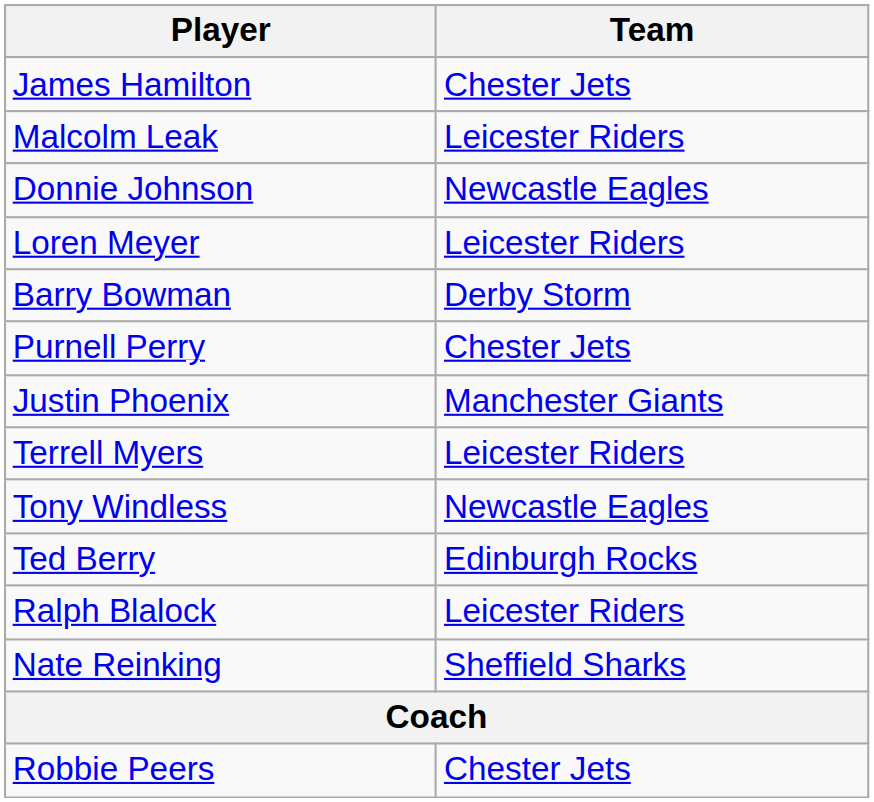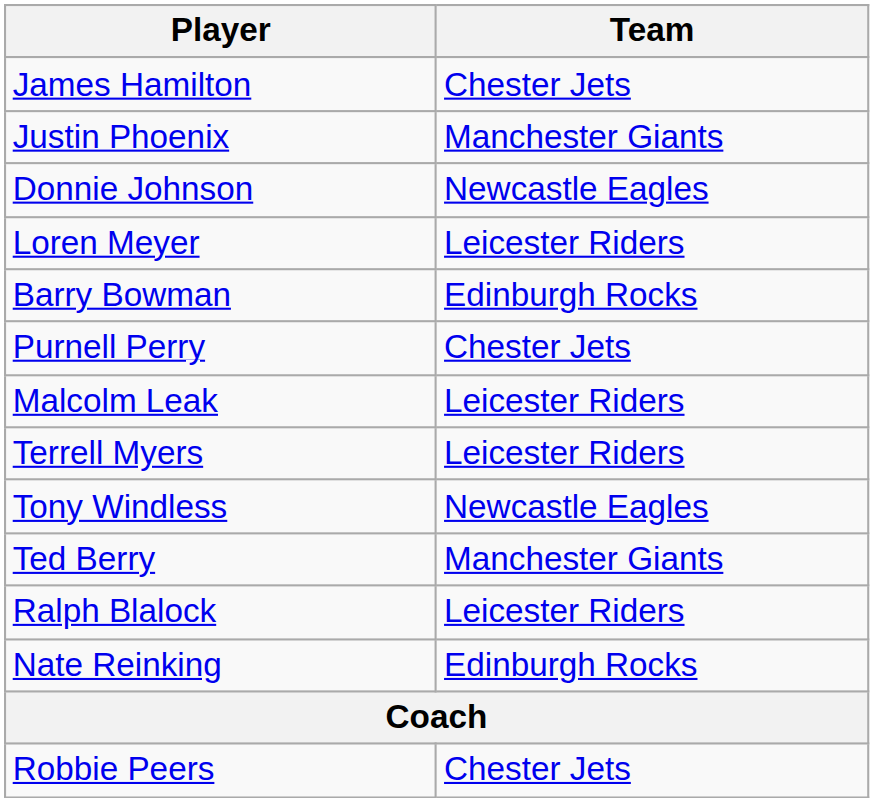 <table class="wikitable">
 <tr>
 <th style="width:200px;">Player</th>
 <th width=200>Team</th>
 </tr>
 <tr>
 <td> <a href='#'>James Hamilton</a></td>
 <td><a href='#'>Chester Jets</a></td>
 </tr>
 <tr>
-<td> <a href='#'>Malcolm Leak</a></td>
-<td><a href='#'>Leicester Riders</a></td>
+<td> <a href='#'>Justin Phoenix</a></td>
+<td><a href='#'>Manchester Giants</a></td>
 </tr>
 <tr>
 <td> <a href='#'>Donnie Johnson</a></td>
 <td><a href='#'>Newcastle Eagles</a></td>
 </tr>
 <tr>
 <td> <a href='#'>Loren Meyer</a></td>
 <td><a href='#'>Leicester Riders</a></td>
 </tr>
 <tr>
 <td> <a href='#'>Barry Bowman</a></td>
-<td><a href='#'>Derby Storm</a></td>
+<td><a href='#'>Edinburgh Rocks</a></td>
 </tr>
 <tr>
 <td> <a href='#'>Purnell Perry</a></td>
 <td><a href='#'>Chester Jets</a></td>
 </tr>
 <tr>
-<td> <a href='#'>Justin Phoenix</a></td>
-<td><a href='#'>Manchester Giants</a></td>
+<td> <a href='#'>Malcolm Leak</a></td>
+<td><a href='#'>Leicester Riders</a></td>
 </tr>
 <tr>
 <td> <a href='#'>Terrell Myers</a></td>
 <td><a href='#'>Leicester Riders</a></td>
 </tr>
 <tr>
 <td>  <a href='#'>Tony Windless</a></td>
 <td><a href='#'>Newcastle Eagles</a></td>
 </tr>
 <tr>
 <td> <a href='#'>Ted Berry</a></td>
-<td><a href='#'>Edinburgh Rocks</a></td>
+<td><a href='#'>Manchester Giants</a></td>
 </tr>
 <tr>
 <td> <a href='#'>Ralph Blalock</a></td>
 <td><a href='#'>Leicester Riders</a></td>
 </tr>
 <tr>
 <td>  <a href='#'>Nate Reinking</a></td>
-<td><a href='#'>Sheffield Sharks</a></td>
+<td><a href='#'>Edinburgh Rocks</a></td>
 </tr>
 <tr>
 <th colspan="2">Coach</th>
 </tr>
 <tr>
 <td> <a href='#'>Robbie Peers</a></td>
 <td><a href='#'>Chester Jets</a></td>
 </tr>
 </table>
